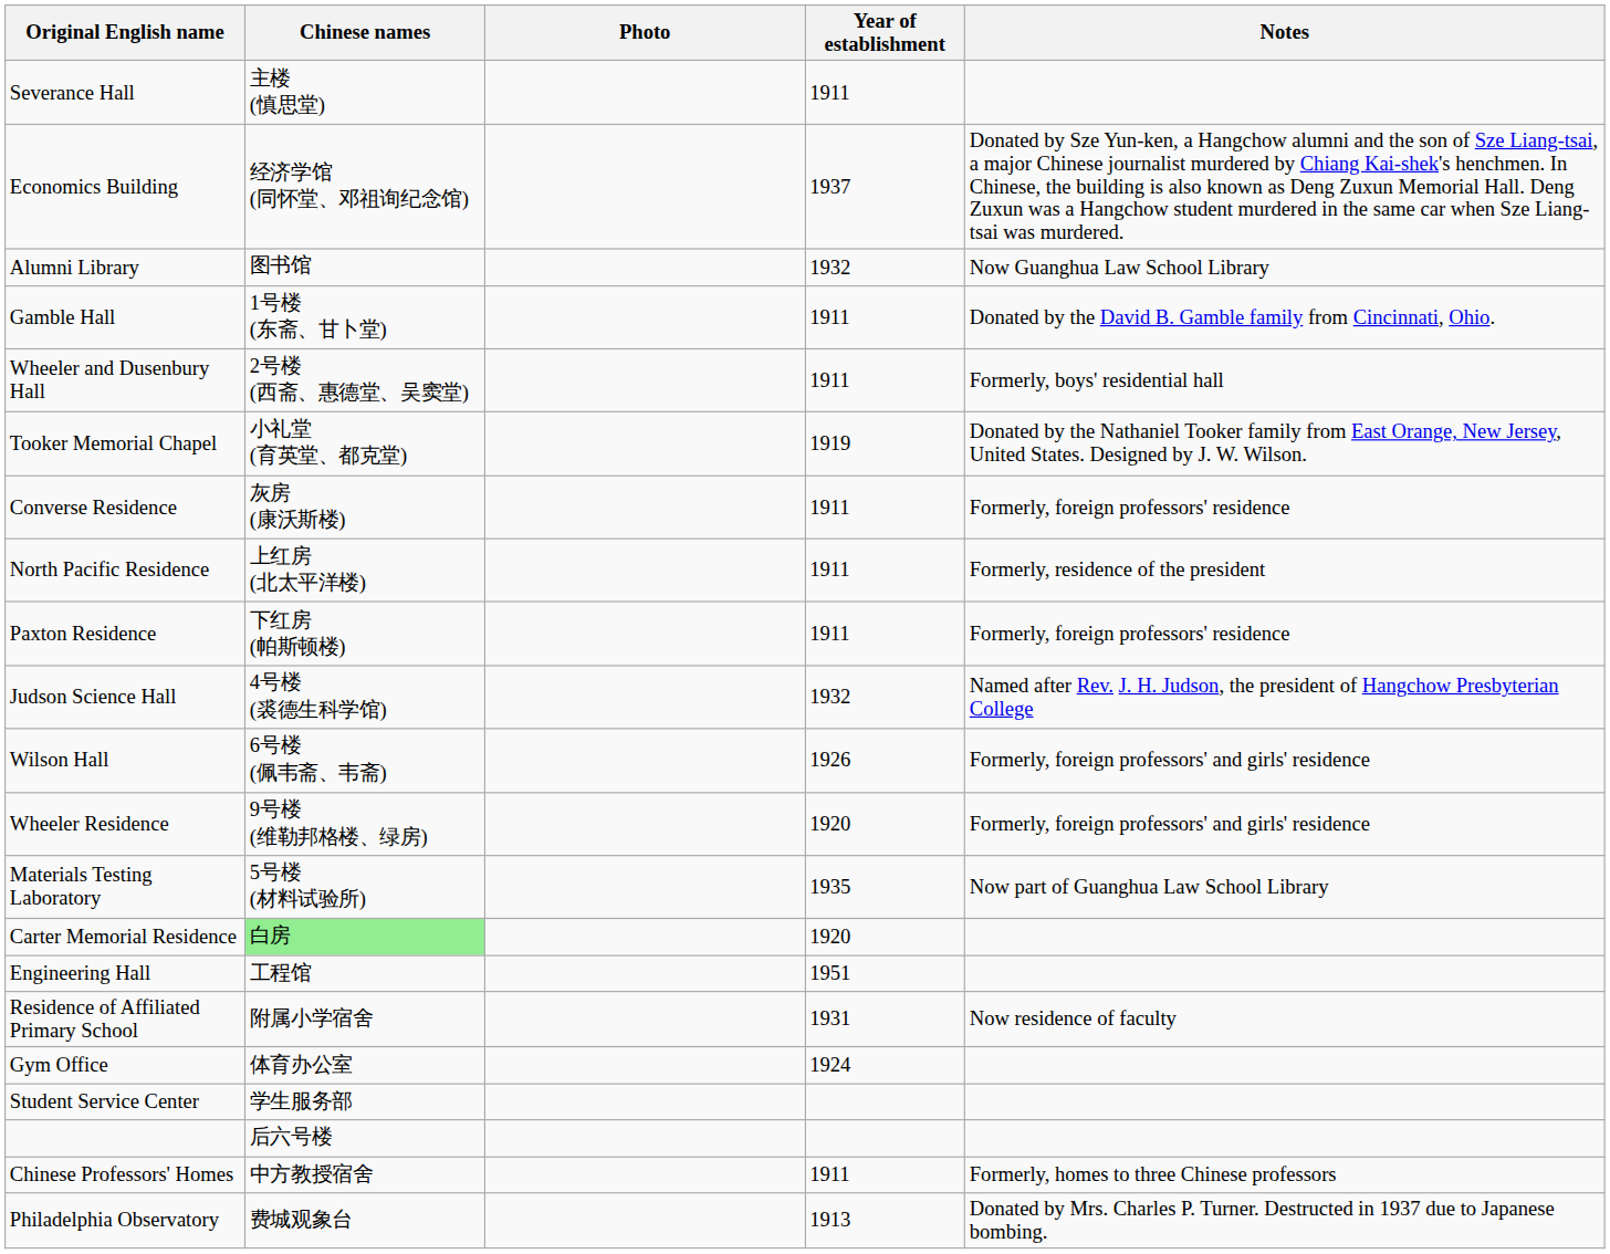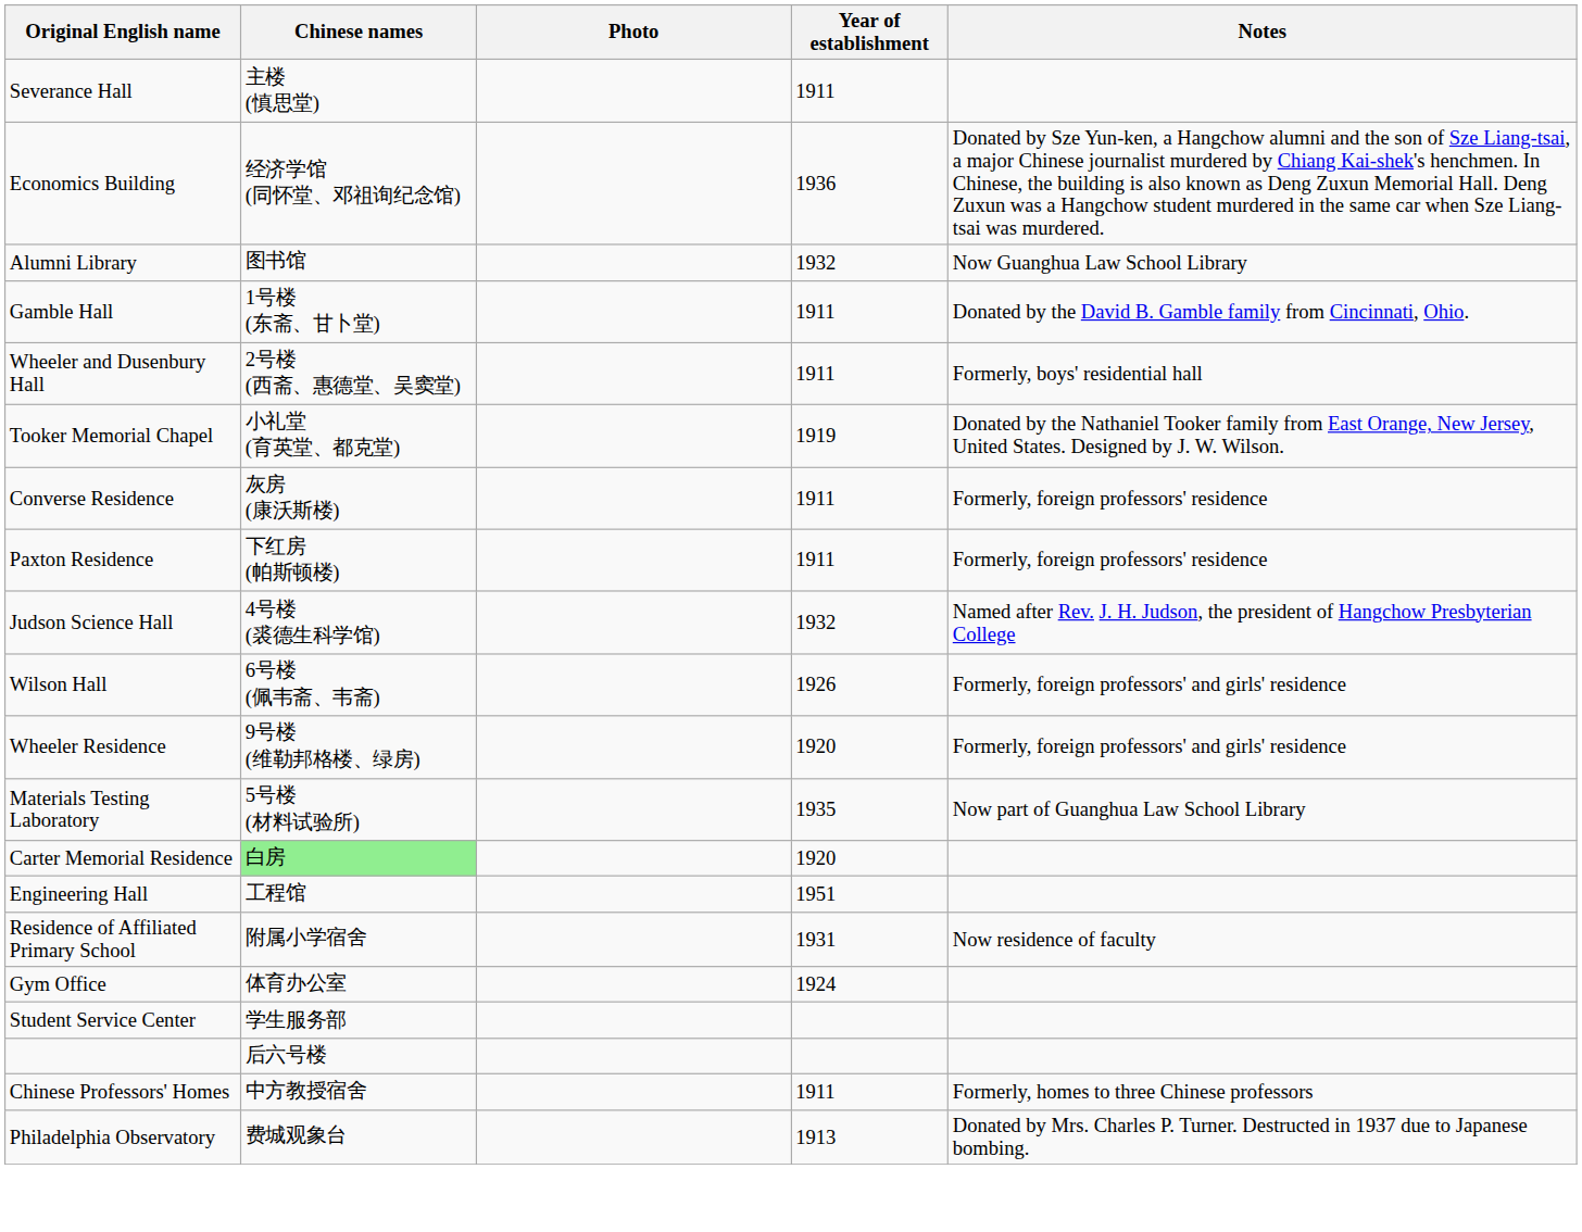 <table class="wikitable sortable">
 <tr>
 <th>Original English name</th>
 <th width="15%">Chinese names</th>
 <th width="20%">Photo</th>
 <th width="10%">Year of establishment</th>
 <th width="40%">Notes</th>
 </tr>
 <tr>
 <td>Severance Hall</td>
 <td>主楼<br>(慎思堂)</td>
 <td style="padding:0; text-align:center"></td>
 <td>1911</td>
 <td></td>
 </tr>
 <tr>
 <td>Economics Building</td>
 <td>经济学馆<br>(同怀堂、邓祖询纪念馆)</td>
 <td style="padding:0; text-align:center"></td>
-<td>1937</td>
+<td>1936</td>
 <td>Donated by Sze Yun-ken, a Hangchow alumni and the son of <a href='#'>Sze Liang-tsai</a>, a major Chinese journalist murdered by <a href='#'>Chiang Kai-shek</a>'s henchmen. In Chinese, the building is also known as Deng Zuxun Memorial Hall. Deng Zuxun was a Hangchow student murdered in the same car when Sze Liang-tsai was murdered.</td>
 </tr>
 <tr>
 <td>Alumni Library</td>
 <td>图书馆</td>
 <td style="padding:0; text-align:center"></td>
 <td>1932</td>
 <td>Now Guanghua Law School Library</td>
 </tr>
 <tr>
 <td>Gamble Hall</td>
 <td>1号楼<br>(东斋、甘卜堂)</td>
 <td style="padding:0; text-align:center"></td>
 <td>1911</td>
 <td>Donated by the <a href='#'>David B. Gamble family</a> from <a href='#'>Cincinnati</a>, <a href='#'>Ohio</a>.</td>
 </tr>
 <tr>
 <td>Wheeler and Dusenbury Hall</td>
 <td>2号楼<br>(西斋、惠德堂、吴窦堂)</td>
 <td style="padding:0; text-align:center"></td>
 <td>1911</td>
 <td>Formerly, boys' residential hall</td>
 </tr>
 <tr>
 <td>Tooker Memorial Chapel</td>
 <td>小礼堂<br>(育英堂、都克堂)</td>
 <td style="padding:0; text-align:center"></td>
 <td>1919</td>
 <td>Donated by the Nathaniel Tooker family from <a href='#'>East Orange, New Jersey</a>, United States. Designed by J. W. Wilson.</td>
 </tr>
 <tr>
 <td>Converse Residence</td>
 <td>灰房<br>(康沃斯楼)</td>
 <td style="padding:0; text-align:center"></td>
 <td>1911</td>
 <td>Formerly, foreign professors' residence</td>
-</tr>
-<tr>
-<td>North Pacific Residence</td>
-<td>上红房<br>(北太平洋楼)</td>
-<td style="padding:0; text-align:center"></td>
-<td>1911</td>
-<td>Formerly, residence of the president</td>
 </tr>
 <tr>
 <td>Paxton Residence</td>
 <td>下红房<br>(帕斯顿楼)</td>
 <td style="padding:0; text-align:center"></td>
 <td>1911</td>
 <td>Formerly, foreign professors' residence</td>
 </tr>
 <tr>
 <td>Judson Science Hall</td>
 <td>4号楼<br>(裘德生科学馆)</td>
 <td style="padding:0; text-align:center"></td>
 <td>1932</td>
 <td>Named after <a href='#'>Rev.</a> <a href='#'>J. H. Judson</a>, the president of <a href='#'>Hangchow Presbyterian College</a></td>
 </tr>
 <tr>
 <td>Wilson Hall</td>
 <td>6号楼<br>(佩韦斋、韦斋)</td>
 <td></td>
 <td>1926</td>
 <td>Formerly, foreign professors' and girls' residence</td>
 </tr>
 <tr>
 <td>Wheeler Residence</td>
 <td>9号楼<br>(维勒邦格楼、绿房)</td>
 <td></td>
 <td>1920</td>
 <td>Formerly, foreign professors' and girls' residence</td>
 </tr>
 <tr>
 <td>Materials Testing Laboratory</td>
 <td>5号楼<br>(材料试验所)</td>
 <td style="padding:0; text-align:center"></td>
 <td>1935</td>
 <td>Now part of Guanghua Law School Library</td>
 </tr>
 <tr>
 <td>Carter Memorial Residence</td>
 <td style="background: lightgreen;">白房</td>
 <td style="padding:0; text-align:center"></td>
 <td>1920</td>
 <td></td>
 </tr>
 <tr>
 <td>Engineering Hall</td>
 <td>工程馆</td>
 <td style="padding:0; text-align:center"></td>
 <td>1951</td>
 <td></td>
 </tr>
 <tr>
 <td>Residence of Affiliated Primary School</td>
 <td>附属小学宿舍</td>
 <td></td>
 <td>1931</td>
 <td>Now residence of faculty</td>
 </tr>
 <tr>
 <td>Gym Office</td>
 <td>体育办公室</td>
 <td></td>
 <td>1924</td>
 <td></td>
 </tr>
 <tr>
 <td>Student Service Center</td>
 <td>学生服务部</td>
 <td></td>
 <td></td>
 <td></td>
 </tr>
 <tr>
 <td></td>
 <td>后六号楼</td>
 <td></td>
 <td></td>
 <td></td>
 </tr>
 <tr>
 <td>Chinese Professors' Homes</td>
 <td>中方教授宿舍</td>
 <td></td>
 <td>1911</td>
 <td>Formerly, homes to three Chinese professors</td>
 </tr>
 <tr>
 <td>Philadelphia Observatory</td>
 <td>费城观象台</td>
 <td></td>
 <td>1913</td>
 <td>Donated by Mrs. Charles P. Turner. Destructed in 1937 due to Japanese bombing.</td>
 </tr>
 </table>
